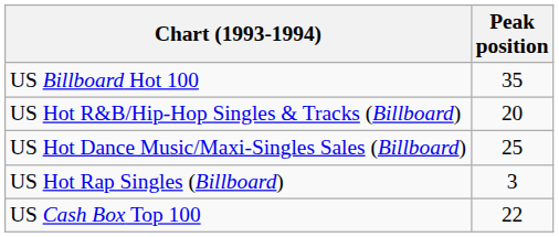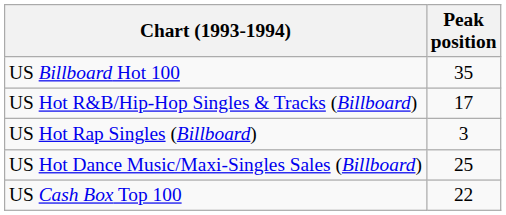 <table class="wikitable">
 <tr>
 <th>Chart (1993-1994)</th>
 <th>Peak<br>position</th>
 </tr>
 <tr>
 <td>US <a href='#'><em>Billboard</em> Hot 100</a></td>
 <td style="text-align:center;">35</td>
 </tr>
 <tr>
 <td>US <a href='#'>Hot R&B/Hip-Hop Singles & Tracks</a> (<em><a href='#'>Billboard</a></em>)</td>
-<td style="text-align:center;">20</td>
+<td style="text-align:center;">17</td>
+</tr>
+<tr>
+<td>US <a href='#'>Hot Rap Singles</a> (<em><a href='#'>Billboard</a></em>)</td>
+<td style="text-align:center;">3</td>
 </tr>
 <tr>
 <td>US <a href='#'>Hot Dance Music/Maxi-Singles Sales</a> (<em><a href='#'>Billboard</a></em>)</td>
 <td style="text-align:center;">25</td>
 </tr>
 <tr>
-<td>US <a href='#'>Hot Rap Singles</a> (<em><a href='#'>Billboard</a></em>)</td>
-<td style="text-align:center;">3</td>
-</tr>
-<tr>
 <td>US <a href='#'><em>Cash Box</em> Top 100</a></td>
 <td style="text-align:center;">22</td>
 </tr>
 </table>
